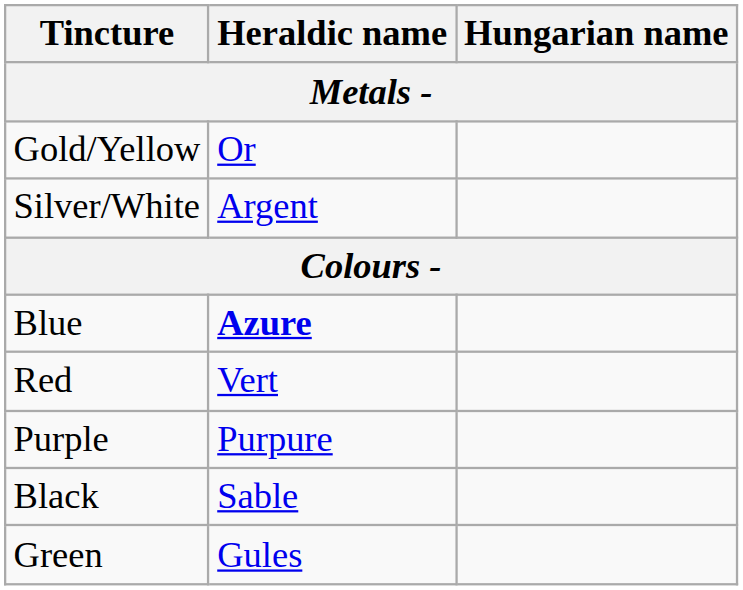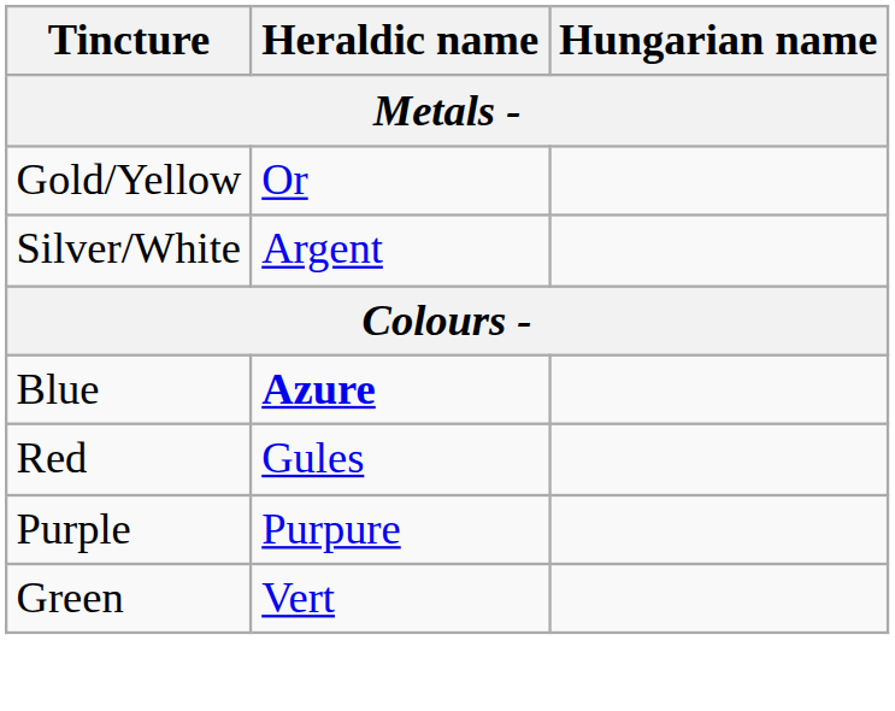 <table class="wikitable">
 <tr>
 <th>Tincture</th>
 <th>Heraldic name</th>
 <th>Hungarian name</th>
 </tr>
 <tr>
 <th colspan=3><em>Metals - </em></th>
 </tr>
 <tr>
 <td>Gold/Yellow</td>
 <td><a href='#'>Or</a></td>
 <td></td>
 </tr>
 <tr>
 <td>Silver/White</td>
 <td><a href='#'>Argent</a></td>
 <td></td>
 </tr>
 <tr>
 <th colspan=3><em>Colours - </em></th>
 </tr>
 <tr>
 <td>Blue</td>
 <td><strong><a href='#'>Azure</a></strong></td>
 <td></td>
 </tr>
 <tr>
 <td>Red</td>
-<td><a href='#'>Vert</a></td>
+<td><a href='#'>Gules</a></td>
 <td></td>
 </tr>
 <tr>
 <td>Purple</td>
 <td><a href='#'>Purpure</a></td>
 <td></td>
 </tr>
 <tr>
-<td>Black</td>
-<td><a href='#'>Sable</a></td>
-<td></td>
-</tr>
-<tr>
 <td>Green</td>
-<td><a href='#'>Gules</a></td>
+<td><a href='#'>Vert</a></td>
 <td></td>
 </tr>
 </table>
